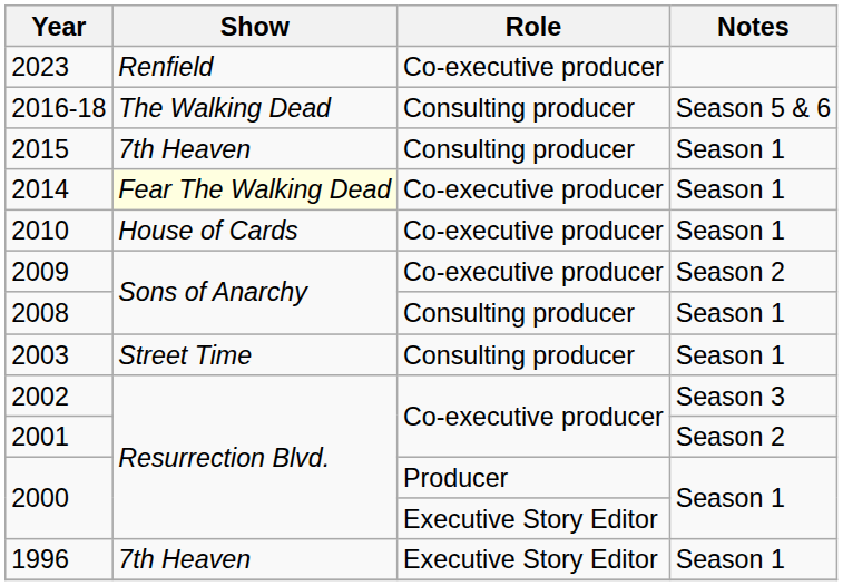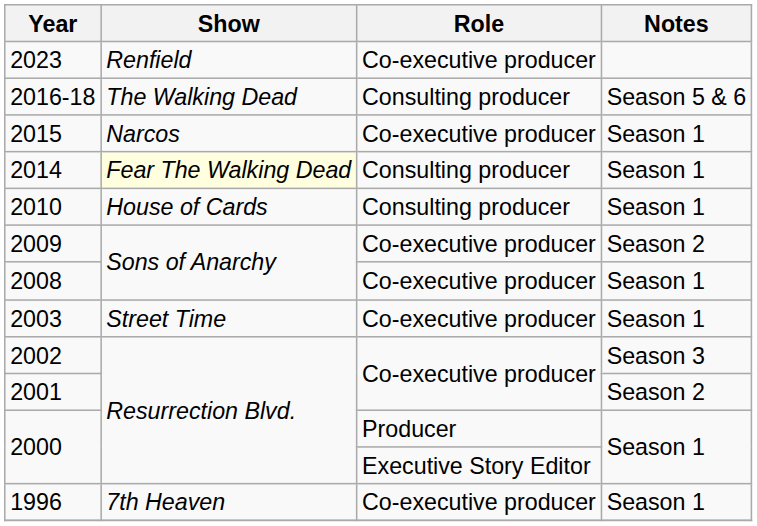 <table class="wikitable" style="font-size: 95%;">
 <tr>
 <th>Year</th>
 <th>Show</th>
 <th>Role</th>
 <th>Notes</th>
 </tr>
 <tr>
 <td>2023</td>
 <td><em>Renfield</em></td>
 <td>Co-executive producer</td>
 <td></td>
 </tr>
 <tr>
 <td>2016-18</td>
 <td><em>The Walking Dead</em></td>
 <td>Consulting producer</td>
 <td>Season 5 & 6</td>
 </tr>
 <tr>
 <td>2015</td>
-<td><em>7th Heaven</em></td>
-<td>Consulting producer</td>
+<td><em>Narcos</em></td>
+<td>Co-executive producer</td>
 <td>Season 1</td>
 </tr>
 <tr>
 <td>2014</td>
 <td style="background: lightyellow;"><em>Fear The Walking Dead</em></td>
-<td>Co-executive producer</td>
+<td>Consulting producer</td>
 <td>Season 1</td>
 </tr>
 <tr>
 <td>2010</td>
 <td><em>House of Cards</em></td>
-<td>Co-executive producer</td>
+<td>Consulting producer</td>
 <td>Season 1</td>
 </tr>
 <tr>
 <td>2009</td>
 <td rowspan=2><em>Sons of Anarchy</em></td>
 <td>Co-executive producer</td>
 <td>Season 2</td>
 </tr>
 <tr>
 <td>2008</td>
-<td>Consulting producer</td>
+<td>Co-executive producer</td>
 <td>Season 1</td>
 </tr>
 <tr>
 <td>2003</td>
 <td><em>Street Time</em></td>
-<td>Consulting producer</td>
+<td>Co-executive producer</td>
 <td>Season 1</td>
 </tr>
 <tr>
 <td>2002</td>
 <td rowspan=5><em>Resurrection Blvd.</em></td>
 <td rowspan=3>Co-executive producer</td>
 <td rowspan=2>Season 3</td>
 </tr>
 <tr>
 <td rowspan=2>2001</td>
 </tr>
 <tr>
 <td>Season 2</td>
 </tr>
 <tr>
 <td rowspan=2>2000</td>
 <td>Producer</td>
 <td rowspan=2>Season 1</td>
 </tr>
 <tr>
 <td>Executive Story Editor</td>
 </tr>
 <tr>
 <td>1996</td>
 <td><em>7th Heaven</em></td>
-<td>Executive Story Editor</td>
+<td>Co-executive producer</td>
 <td>Season 1</td>
 </tr>
 <tr>
 </tr>
 </table>
